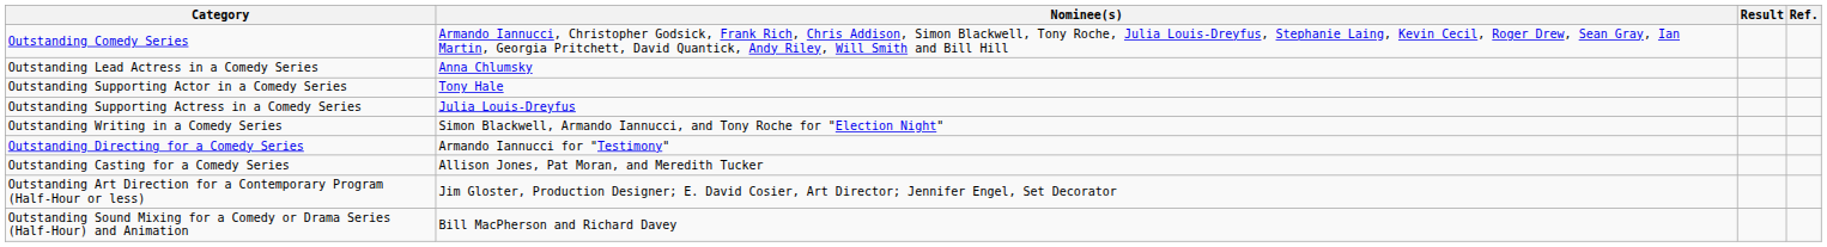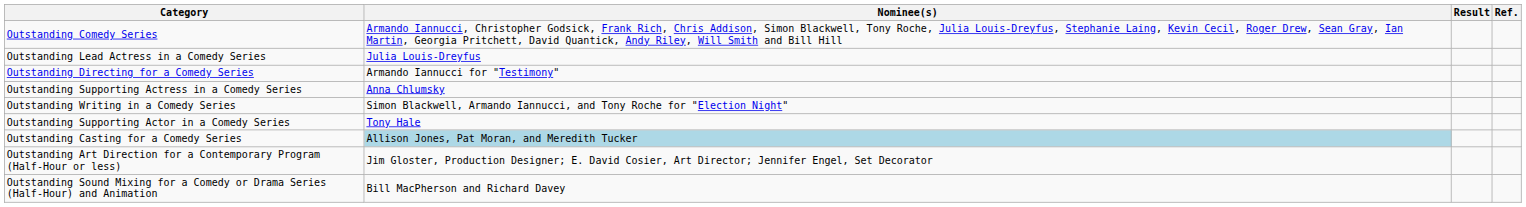 <table class="wikitable">
 <tr>
 <th>Category</th>
 <th>Nominee(s)</th>
 <th>Result</th>
 <th>Ref.</th>
 </tr>
 <tr>
 <td><a href='#'>Outstanding Comedy Series</a></td>
 <td><a href='#'>Armando Iannucci</a>, Christopher Godsick, <a href='#'>Frank Rich</a>, <a href='#'>Chris Addison</a>, Simon Blackwell, Tony Roche, <a href='#'>Julia Louis-Dreyfus</a>, <a href='#'>Stephanie Laing</a>, <a href='#'>Kevin Cecil</a>, <a href='#'>Roger Drew</a>, <a href='#'>Sean Gray</a>, <a href='#'>Ian Martin</a>, Georgia Pritchett, David Quantick, <a href='#'>Andy Riley</a>, <a href='#'>Will Smith</a> and Bill Hill</td>
 <td></td>
 <td></td>
 </tr>
 <tr>
 <td>Outstanding Lead Actress in a Comedy Series</td>
+<td><a href='#'>Julia Louis-Dreyfus</a></td>
+<td></td>
+<td></td>
+</tr>
+<tr>
+<td><a href='#'>Outstanding Directing for a Comedy Series</a></td>
+<td>Armando Iannucci for "<a href='#'>Testimony</a>"</td>
+<td></td>
+<td></td>
+</tr>
+<tr>
+<td>Outstanding Supporting Actress in a Comedy Series</td>
 <td><a href='#'>Anna Chlumsky</a></td>
+<td></td>
+<td></td>
+</tr>
+<tr>
+<td>Outstanding Writing in a Comedy Series</td>
+<td>Simon Blackwell, Armando Iannucci, and Tony Roche for "<a href='#'>Election Night</a>"</td>
 <td></td>
 <td></td>
 </tr>
 <tr>
 <td>Outstanding Supporting Actor in a Comedy Series</td>
 <td><a href='#'>Tony Hale</a></td>
 <td></td>
 <td></td>
 </tr>
 <tr>
-<td>Outstanding Supporting Actress in a Comedy Series</td>
-<td><a href='#'>Julia Louis-Dreyfus</a></td>
-<td></td>
-<td></td>
-</tr>
-<tr>
-<td>Outstanding Writing in a Comedy Series</td>
-<td>Simon Blackwell, Armando Iannucci, and Tony Roche for "<a href='#'>Election Night</a>"</td>
-<td></td>
-<td></td>
-</tr>
-<tr>
-<td><a href='#'>Outstanding Directing for a Comedy Series</a></td>
-<td>Armando Iannucci for "<a href='#'>Testimony</a>"</td>
-<td></td>
-<td></td>
-</tr>
-<tr>
 <td>Outstanding Casting for a Comedy Series</td>
-<td>Allison Jones, Pat Moran, and Meredith Tucker</td>
+<td style="background: lightblue;">Allison Jones, Pat Moran, and Meredith Tucker</td>
 <td></td>
 <td></td>
 </tr>
 <tr>
 <td>Outstanding Art Direction for a Contemporary Program (Half-Hour or less)</td>
 <td>Jim Gloster, Production Designer; E. David Cosier, Art Director; Jennifer Engel, Set Decorator</td>
 <td></td>
 <td></td>
 </tr>
 <tr>
 <td>Outstanding Sound Mixing for a Comedy or Drama Series (Half-Hour) and Animation</td>
 <td>Bill MacPherson and Richard Davey</td>
 <td></td>
 <td></td>
 </tr>
 </table>
